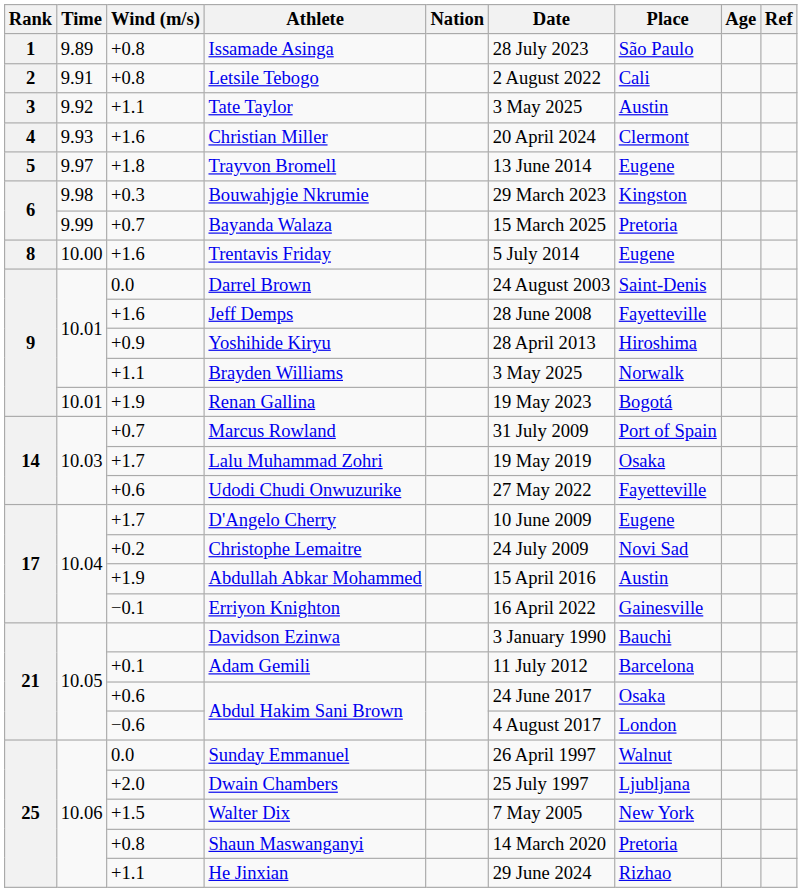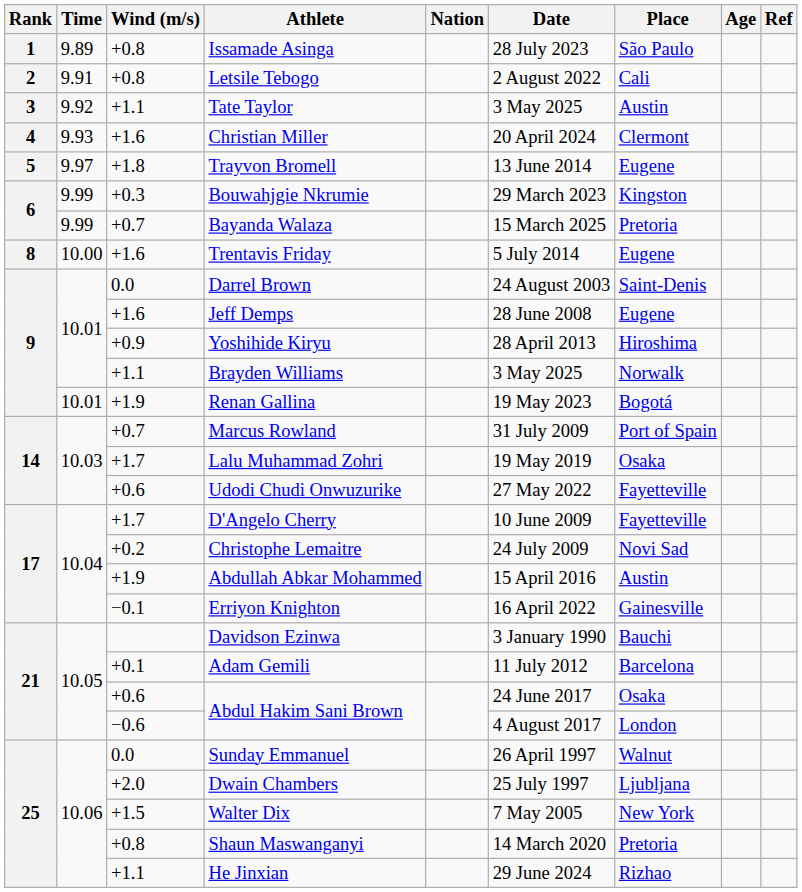 <table class="wikitable">
 <tr>
 <th>Rank</th>
 <th>Time</th>
 <th>Wind (m/s)</th>
 <th>Athlete</th>
 <th>Nation</th>
 <th>Date</th>
 <th>Place</th>
 <th>Age</th>
 <th>Ref</th>
 </tr>
 <tr>
 <th>1</th>
 <td>9.89</td>
 <td>+0.8</td>
 <td><a href='#'>Issamade Asinga</a></td>
 <td></td>
 <td>28 July 2023</td>
 <td><a href='#'>São Paulo</a></td>
 <td></td>
 <td></td>
 </tr>
 <tr>
 <th>2</th>
 <td>9.91 </td>
 <td>+0.8</td>
 <td><a href='#'>Letsile Tebogo</a></td>
 <td></td>
 <td>2 August 2022</td>
 <td><a href='#'>Cali</a></td>
 <td></td>
 <td></td>
 </tr>
 <tr>
 <th>3</th>
 <td>9.92</td>
 <td>+1.1</td>
 <td><a href='#'>Tate Taylor</a></td>
 <td></td>
 <td>3 May 2025</td>
 <td><a href='#'>Austin</a></td>
 <td></td>
 <td></td>
 </tr>
 <tr>
 <th>4</th>
 <td>9.93</td>
 <td>+1.6</td>
 <td><a href='#'>Christian Miller</a></td>
 <td></td>
 <td>20 April 2024</td>
 <td><a href='#'>Clermont</a></td>
 <td></td>
 <td></td>
 </tr>
 <tr>
 <th>5</th>
 <td>9.97</td>
 <td>+1.8</td>
 <td><a href='#'>Trayvon Bromell</a></td>
 <td></td>
 <td>13 June 2014</td>
 <td><a href='#'>Eugene</a></td>
 <td></td>
 <td></td>
 </tr>
 <tr>
 <th rowspan=2>6</th>
-<td>9.98</td>
+<td>9.99</td>
 <td>+0.3</td>
 <td><a href='#'>Bouwahjgie Nkrumie</a></td>
 <td></td>
 <td>29 March 2023</td>
 <td><a href='#'>Kingston</a></td>
 <td></td>
 <td></td>
 </tr>
 <tr>
 <td>9.99 </td>
 <td>+0.7</td>
 <td><a href='#'>Bayanda Walaza</a></td>
 <td></td>
 <td>15 March 2025</td>
 <td><a href='#'>Pretoria</a></td>
 <td></td>
 <td></td>
 </tr>
 <tr>
 <th>8</th>
 <td>10.00</td>
 <td>+1.6</td>
 <td><a href='#'>Trentavis Friday</a></td>
 <td></td>
 <td>5 July 2014</td>
 <td><a href='#'>Eugene</a></td>
 <td></td>
 <td></td>
 </tr>
 <tr>
 <th rowspan=5>9</th>
 <td rowspan=4>10.01</td>
 <td>0.0</td>
 <td><a href='#'>Darrel Brown</a></td>
 <td></td>
 <td>24 August 2003</td>
 <td><a href='#'>Saint-Denis</a></td>
 <td></td>
 <td></td>
 </tr>
 <tr>
 <td>+1.6</td>
 <td><a href='#'>Jeff Demps</a></td>
 <td></td>
 <td>28 June 2008</td>
-<td><a href='#'>Fayetteville</a></td>
+<td><a href='#'>Eugene</a></td>
 <td></td>
 <td></td>
 </tr>
 <tr>
 <td>+0.9</td>
 <td><a href='#'>Yoshihide Kiryu</a></td>
 <td></td>
 <td>28 April 2013</td>
 <td><a href='#'>Hiroshima</a></td>
 <td></td>
 <td></td>
 </tr>
 <tr>
 <td>+1.1</td>
 <td><a href='#'>Brayden Williams</a></td>
 <td></td>
 <td>3 May 2025</td>
 <td><a href='#'>Norwalk</a></td>
 <td></td>
 <td></td>
 </tr>
 <tr>
 <td>10.01 </td>
 <td>+1.9</td>
 <td><a href='#'>Renan Gallina</a></td>
 <td></td>
 <td>19 May 2023</td>
 <td><a href='#'>Bogotá</a></td>
 <td></td>
 <td></td>
 </tr>
 <tr>
 <th rowspan=3>14</th>
 <td rowspan=3>10.03</td>
 <td>+0.7</td>
 <td><a href='#'>Marcus Rowland</a></td>
 <td></td>
 <td>31 July 2009</td>
 <td><a href='#'>Port of Spain</a></td>
 <td></td>
 <td></td>
 </tr>
 <tr>
 <td>+1.7</td>
 <td><a href='#'>Lalu Muhammad Zohri</a></td>
 <td></td>
 <td>19 May 2019</td>
 <td><a href='#'>Osaka</a></td>
 <td></td>
 <td></td>
 </tr>
 <tr>
 <td>+0.6</td>
 <td><a href='#'>Udodi Chudi Onwuzurike</a></td>
 <td></td>
 <td>27 May 2022</td>
 <td><a href='#'>Fayetteville</a></td>
 <td></td>
 <td></td>
 </tr>
 <tr>
 <th rowspan=4>17</th>
 <td rowspan=4>10.04</td>
 <td>+1.7</td>
 <td><a href='#'>D'Angelo Cherry</a></td>
 <td></td>
 <td>10 June 2009</td>
-<td><a href='#'>Eugene</a></td>
+<td><a href='#'>Fayetteville</a></td>
 <td></td>
 <td></td>
 </tr>
 <tr>
 <td>+0.2</td>
 <td><a href='#'>Christophe Lemaitre</a></td>
 <td></td>
 <td>24 July 2009</td>
 <td><a href='#'>Novi Sad</a></td>
 <td></td>
 <td></td>
 </tr>
 <tr>
 <td>+1.9</td>
 <td><a href='#'>Abdullah Abkar Mohammed</a></td>
 <td></td>
 <td>15 April 2016</td>
 <td><a href='#'>Austin</a></td>
 <td></td>
 <td></td>
 </tr>
 <tr>
 <td>−0.1</td>
 <td><a href='#'>Erriyon Knighton</a></td>
 <td></td>
 <td>16 April 2022</td>
 <td><a href='#'>Gainesville</a></td>
 <td></td>
 <td></td>
 </tr>
 <tr>
 <th rowspan=4>21</th>
 <td rowspan=4>10.05</td>
 <td></td>
 <td><a href='#'>Davidson Ezinwa</a></td>
 <td></td>
 <td>3 January 1990</td>
 <td><a href='#'>Bauchi</a></td>
 <td></td>
 <td></td>
 </tr>
 <tr>
 <td>+0.1</td>
 <td><a href='#'>Adam Gemili</a></td>
 <td></td>
 <td>11 July 2012</td>
 <td><a href='#'>Barcelona</a></td>
 <td></td>
 <td></td>
 </tr>
 <tr>
 <td>+0.6</td>
 <td rowspan=2><a href='#'>Abdul Hakim Sani Brown</a></td>
 <td rowspan=2></td>
 <td>24 June 2017</td>
 <td><a href='#'>Osaka</a></td>
 <td></td>
 <td></td>
 </tr>
 <tr>
 <td>−0.6</td>
 <td>4 August 2017</td>
 <td><a href='#'>London</a></td>
 <td></td>
 <td></td>
 </tr>
 <tr>
 <th rowspan=5>25</th>
 <td rowspan=5>10.06</td>
 <td>0.0</td>
 <td><a href='#'>Sunday Emmanuel</a></td>
 <td></td>
 <td>26 April 1997</td>
 <td><a href='#'>Walnut</a></td>
 <td></td>
 <td></td>
 </tr>
 <tr>
 <td>+2.0</td>
 <td><a href='#'>Dwain Chambers</a></td>
 <td></td>
 <td>25 July 1997</td>
 <td><a href='#'>Ljubljana</a></td>
 <td></td>
 <td></td>
 </tr>
 <tr>
 <td>+1.5</td>
 <td><a href='#'>Walter Dix</a></td>
 <td></td>
 <td 2>7 May 2005</td>
 <td><a href='#'>New York</a></td>
 <td></td>
 <td></td>
 </tr>
 <tr>
 <td>+0.8</td>
 <td><a href='#'>Shaun Maswanganyi</a></td>
 <td></td>
 <td>14 March 2020</td>
 <td><a href='#'>Pretoria</a></td>
 <td></td>
 <td></td>
 </tr>
 <tr>
 <td>+1.1</td>
 <td><a href='#'>He Jinxian</a></td>
 <td></td>
 <td>29 June 2024</td>
 <td><a href='#'>Rizhao</a></td>
 <td></td>
 <td></td>
 </tr>
 </table>
